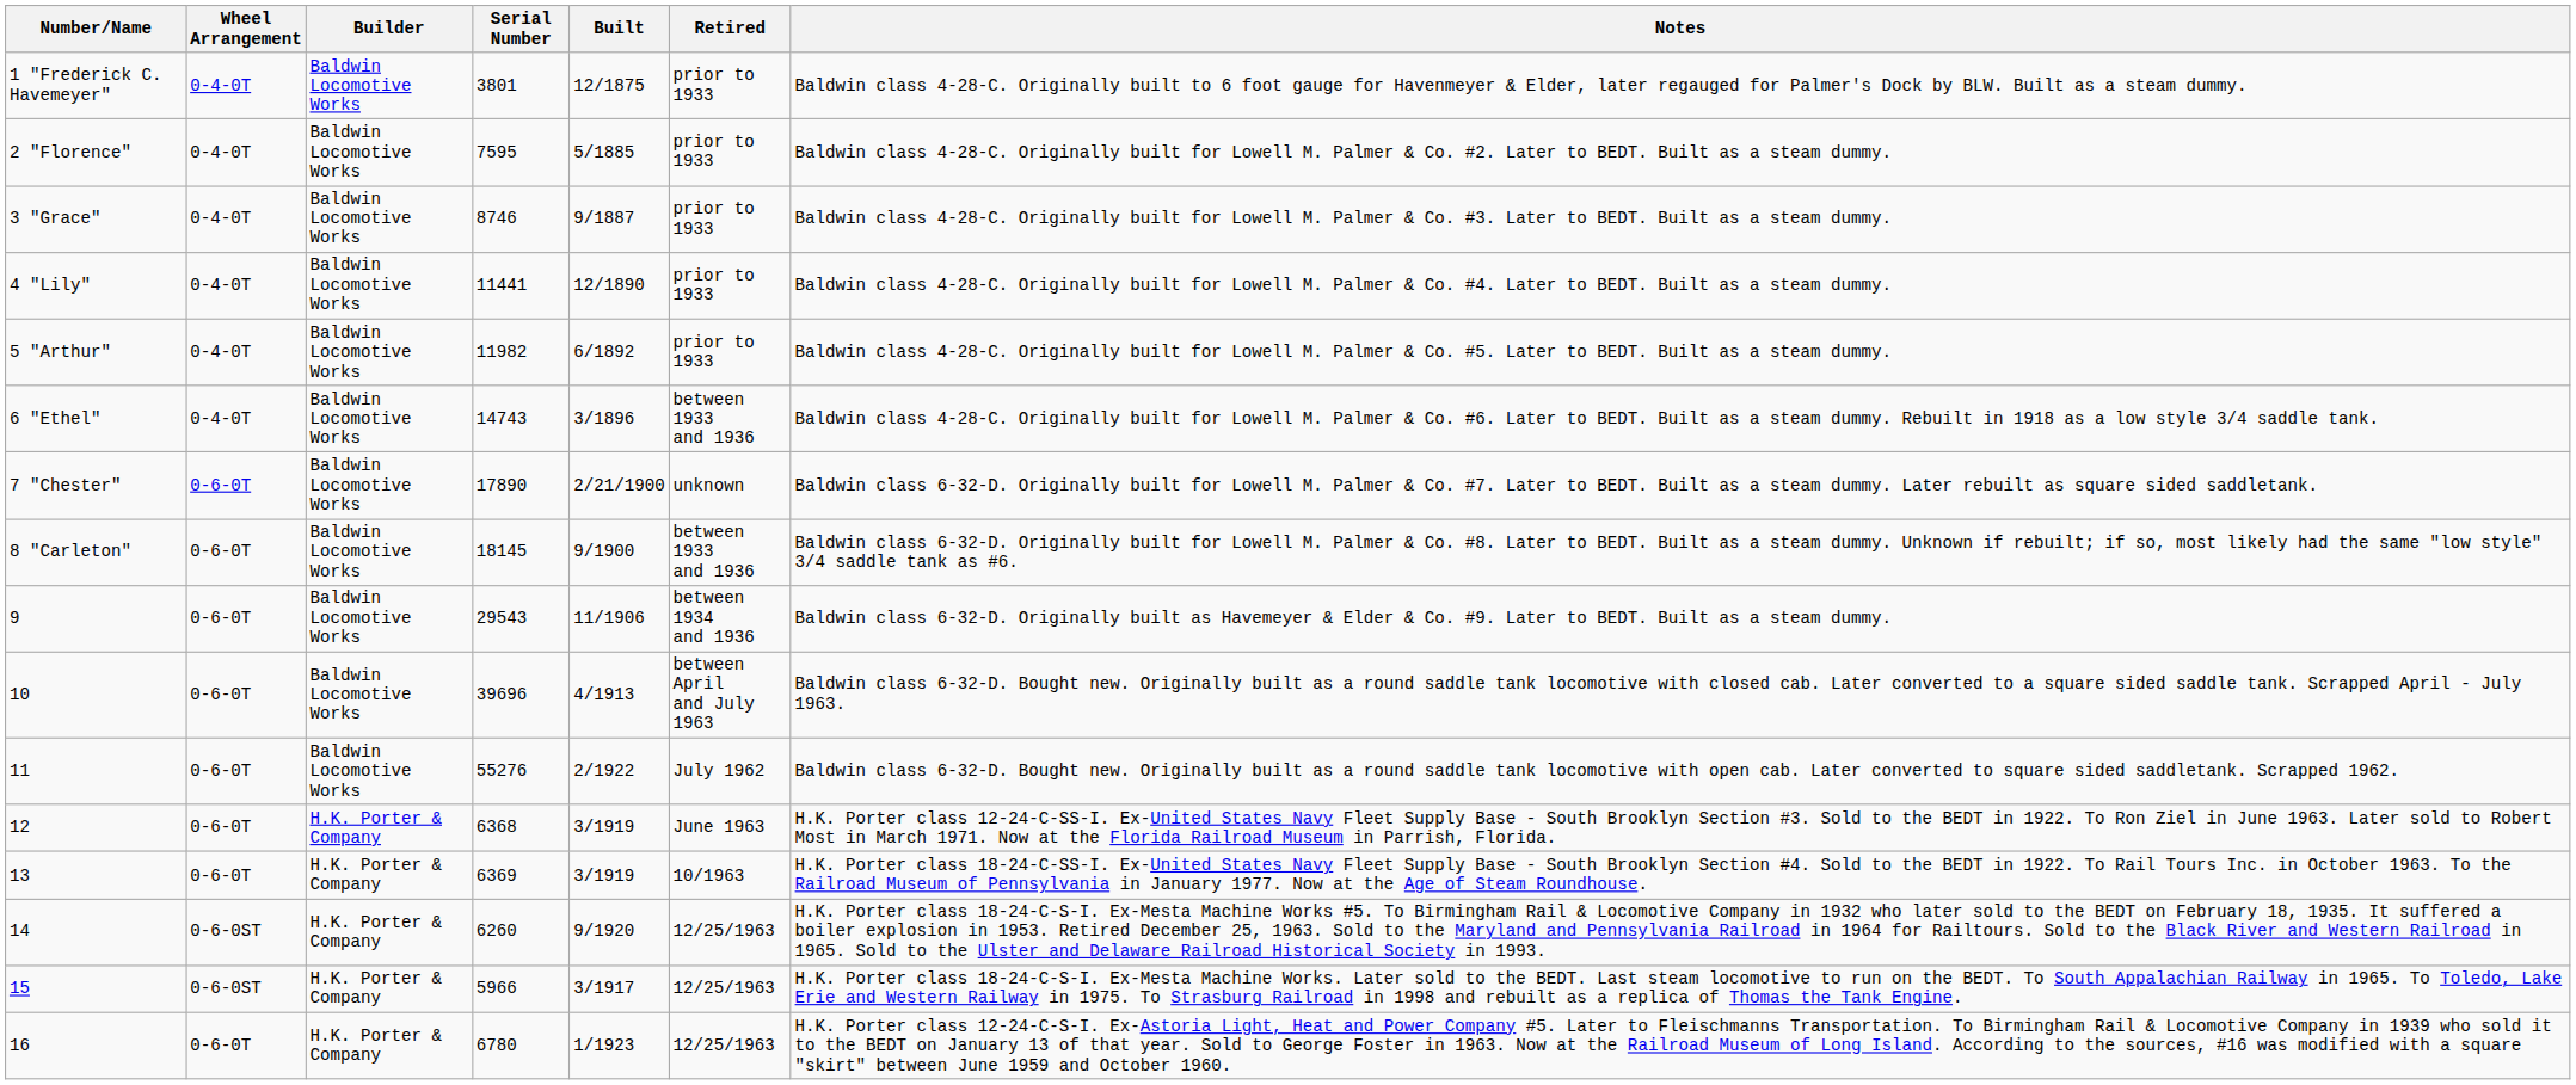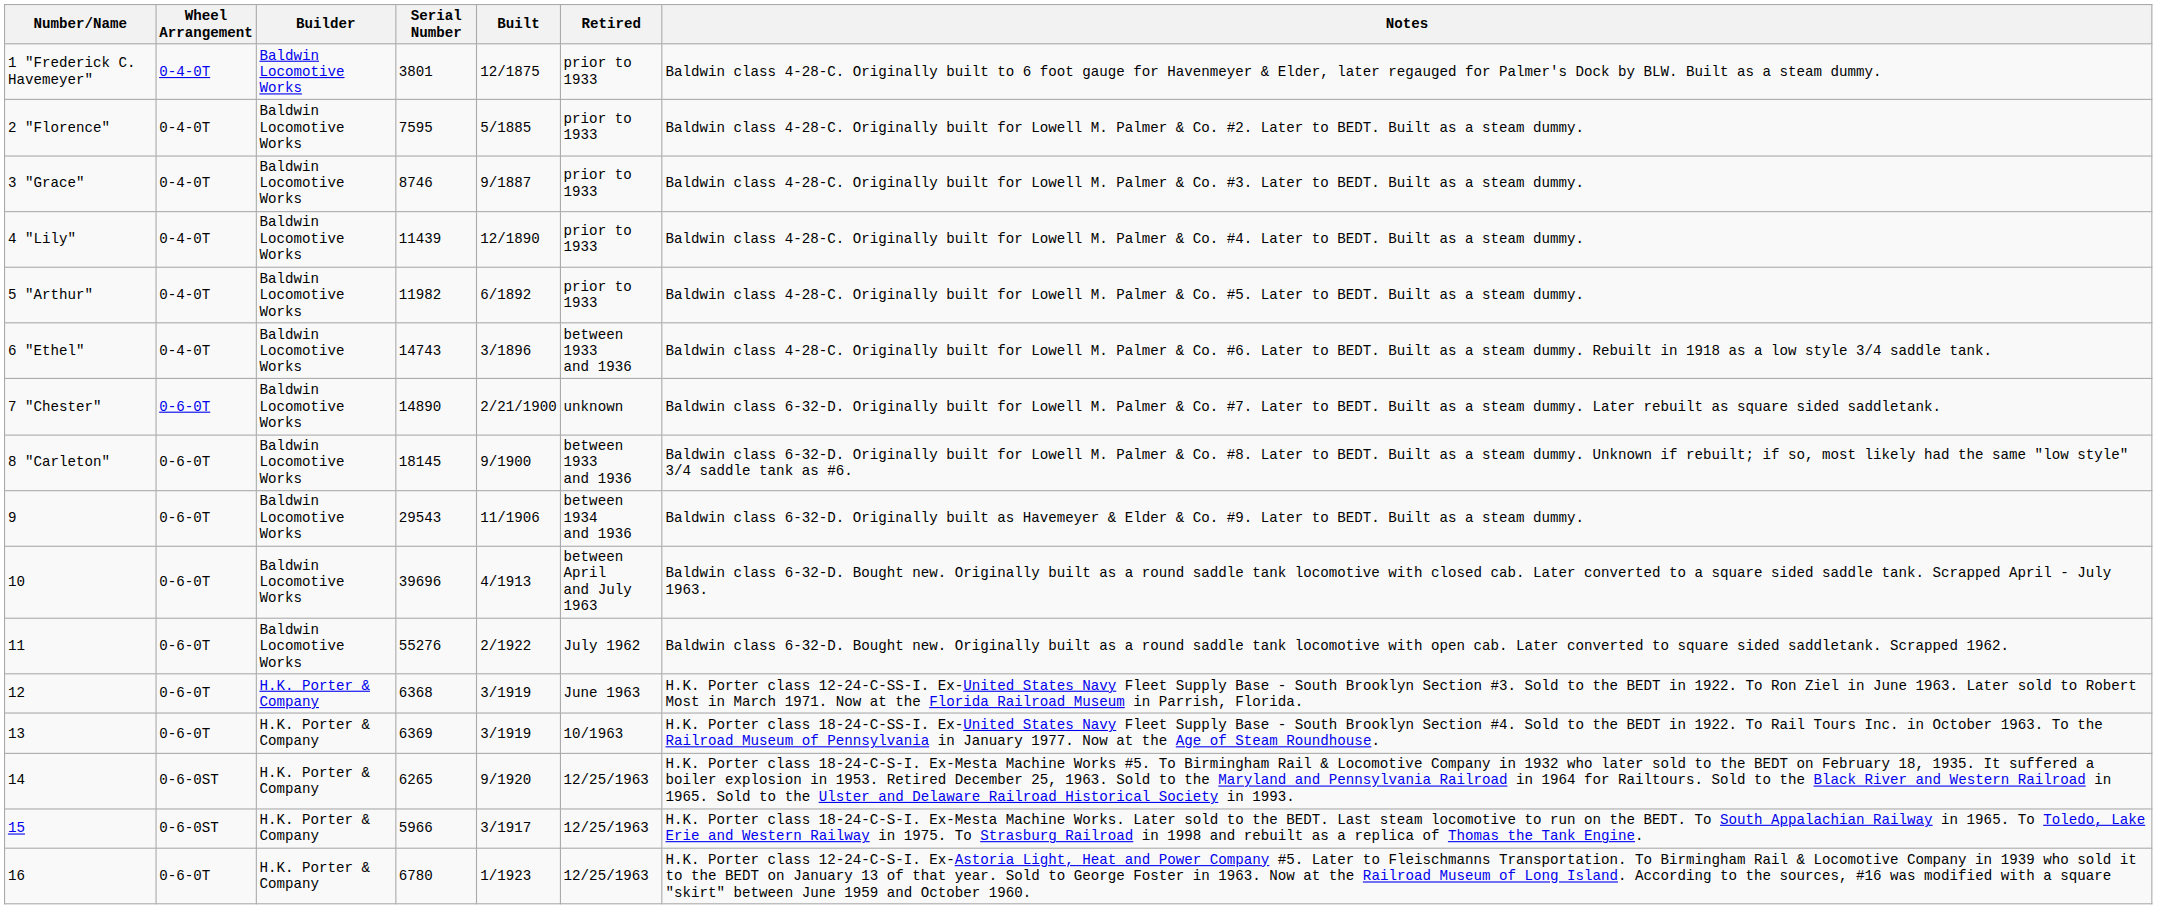 <table class="wikitable">
 <tr>
 <th>Number/Name</th>
 <th>Wheel<br>Arrangement</th>
 <th>Builder</th>
 <th>Serial Number</th>
 <th>Built</th>
 <th>Retired</th>
 <th>Notes</th>
 </tr>
 <tr>
 <td>1 "Frederick C. Havemeyer"</td>
 <td><a href='#'>0-4-0T</a></td>
 <td><a href='#'>Baldwin Locomotive Works</a></td>
 <td>3801</td>
 <td>12/1875</td>
 <td>prior to 1933</td>
 <td>Baldwin class 4-28-C. Originally built to 6 foot gauge for Havenmeyer & Elder, later regauged for Palmer's Dock by BLW. Built as a steam dummy.</td>
 </tr>
 <tr>
 <td>2 "Florence"</td>
 <td>0-4-0T</td>
 <td>Baldwin Locomotive Works</td>
 <td>7595</td>
 <td>5/1885</td>
 <td>prior to 1933</td>
 <td>Baldwin class 4-28-C. Originally built for Lowell M. Palmer & Co. #2. Later to BEDT. Built as a steam dummy.</td>
 </tr>
 <tr>
 <td>3 "Grace"</td>
 <td>0-4-0T</td>
 <td>Baldwin Locomotive Works</td>
 <td>8746</td>
 <td>9/1887</td>
 <td>prior to 1933</td>
 <td>Baldwin class 4-28-C. Originally built for Lowell M. Palmer & Co. #3. Later to BEDT. Built as a steam dummy.</td>
 </tr>
 <tr>
 <td>4 "Lily"</td>
 <td>0-4-0T</td>
 <td>Baldwin Locomotive Works</td>
-<td>11441</td>
+<td>11439</td>
 <td>12/1890</td>
 <td>prior to 1933</td>
 <td>Baldwin class 4-28-C. Originally built for Lowell M. Palmer & Co. #4. Later to BEDT. Built as a steam dummy.</td>
 </tr>
 <tr>
 <td>5 "Arthur"</td>
 <td>0-4-0T</td>
 <td>Baldwin Locomotive Works</td>
 <td>11982</td>
 <td>6/1892</td>
 <td>prior to 1933</td>
 <td>Baldwin class 4-28-C. Originally built for Lowell M. Palmer & Co. #5. Later to BEDT. Built as a steam dummy.</td>
 </tr>
 <tr>
 <td>6 "Ethel"</td>
 <td>0-4-0T</td>
 <td>Baldwin Locomotive Works</td>
 <td>14743</td>
 <td>3/1896</td>
 <td>between 1933<br>and 1936</td>
 <td>Baldwin class 4-28-C. Originally built for Lowell M. Palmer & Co. #6. Later to BEDT. Built as a steam dummy. Rebuilt in 1918 as a low style 3/4 saddle tank.</td>
 </tr>
 <tr>
 <td>7 "Chester"</td>
 <td><a href='#'>0-6-0T</a></td>
 <td>Baldwin Locomotive Works</td>
-<td>17890</td>
+<td>14890</td>
 <td>2/21/1900</td>
 <td>unknown</td>
 <td>Baldwin class 6-32-D. Originally built for Lowell M. Palmer & Co. #7. Later to BEDT. Built as a steam dummy. Later rebuilt as square sided saddletank.</td>
 </tr>
 <tr>
 <td>8 "Carleton"</td>
 <td>0-6-0T</td>
 <td>Baldwin Locomotive Works</td>
 <td>18145</td>
 <td>9/1900</td>
 <td>between 1933<br>and 1936</td>
 <td>Baldwin class 6-32-D. Originally built for Lowell M. Palmer & Co. #8. Later to BEDT. Built as a steam dummy. Unknown if rebuilt; if so, most likely had the same "low style" 3/4 saddle tank as #6.</td>
 </tr>
 <tr>
 <td>9</td>
 <td>0-6-0T</td>
 <td>Baldwin Locomotive Works</td>
 <td>29543</td>
 <td>11/1906</td>
 <td>between 1934<br>and 1936</td>
 <td>Baldwin class 6-32-D. Originally built as Havemeyer & Elder & Co. #9. Later to BEDT. Built as a steam dummy.</td>
 </tr>
 <tr>
 <td>10</td>
 <td>0-6-0T</td>
 <td>Baldwin Locomotive Works</td>
 <td>39696</td>
 <td>4/1913</td>
 <td>between April<br>and July 1963</td>
 <td>Baldwin class 6-32-D. Bought new. Originally built as a round saddle tank locomotive with closed cab. Later converted to a square sided saddle tank. Scrapped April - July 1963.</td>
 </tr>
 <tr>
 <td>11</td>
 <td>0-6-0T</td>
 <td>Baldwin Locomotive Works</td>
 <td>55276</td>
 <td>2/1922</td>
 <td>July 1962</td>
 <td>Baldwin class 6-32-D. Bought new. Originally built as a round saddle tank locomotive with open cab. Later converted to square sided saddletank. Scrapped 1962.</td>
 </tr>
 <tr>
 <td>12</td>
 <td>0-6-0T</td>
 <td><a href='#'>H.K. Porter & Company</a></td>
 <td>6368</td>
 <td>3/1919</td>
 <td>June 1963</td>
 <td>H.K. Porter class 12-24-C-SS-I. Ex-<a href='#'>United States Navy</a> Fleet Supply Base - South Brooklyn Section #3. Sold to the BEDT in 1922. To Ron Ziel in June 1963. Later sold to Robert Most in March 1971. Now at the <a href='#'>Florida Railroad Museum</a> in Parrish, Florida.</td>
 </tr>
 <tr>
 <td>13</td>
 <td>0-6-0T</td>
 <td>H.K. Porter & Company</td>
 <td>6369</td>
 <td>3/1919</td>
 <td>10/1963</td>
 <td>H.K. Porter class 18-24-C-SS-I. Ex-<a href='#'>United States Navy</a> Fleet Supply Base - South Brooklyn Section #4. Sold to the BEDT in 1922. To Rail Tours Inc.  in October 1963. To the <a href='#'>Railroad Museum of Pennsylvania</a> in January 1977. Now at the <a href='#'>Age of Steam Roundhouse</a>.</td>
 </tr>
 <tr>
 <td>14</td>
 <td>0-6-0ST</td>
 <td>H.K. Porter & Company</td>
-<td>6260</td>
+<td>6265</td>
 <td>9/1920</td>
 <td>12/25/1963</td>
 <td>H.K. Porter class 18-24-C-S-I. Ex-Mesta Machine Works #5. To Birmingham Rail & Locomotive Company in 1932 who later sold to the BEDT on February 18, 1935. It suffered a boiler explosion in 1953. Retired December 25, 1963. Sold to the <a href='#'>Maryland and Pennsylvania Railroad</a> in 1964 for Railtours. Sold to the <a href='#'>Black River and Western Railroad</a> in 1965. Sold to the <a href='#'>Ulster and Delaware Railroad Historical Society</a> in 1993.</td>
 </tr>
 <tr>
 <td><a href='#'>15</a></td>
 <td>0-6-0ST</td>
 <td>H.K. Porter & Company</td>
 <td>5966</td>
 <td>3/1917</td>
 <td>12/25/1963</td>
 <td>H.K. Porter class 18-24-C-S-I. Ex-Mesta Machine Works. Later sold to the BEDT. Last steam locomotive to run on the BEDT. To <a href='#'>South Appalachian Railway</a> in 1965. To <a href='#'>Toledo, Lake Erie and Western Railway</a> in 1975. To <a href='#'>Strasburg Railroad</a> in 1998 and rebuilt as a replica of <a href='#'>Thomas the Tank Engine</a>.</td>
 </tr>
 <tr>
 <td>16</td>
 <td>0-6-0T</td>
 <td>H.K. Porter & Company</td>
 <td>6780</td>
 <td>1/1923</td>
 <td>12/25/1963</td>
 <td>H.K. Porter class 12-24-C-S-I. Ex-<a href='#'>Astoria Light, Heat and Power Company</a> #5. Later to Fleischmanns Transportation. To Birmingham Rail & Locomotive Company in 1939 who sold it to the BEDT on January 13 of that year. Sold to George Foster in 1963. Now at the <a href='#'>Railroad Museum of Long Island</a>. According to the sources, #16 was modified with a square "skirt" between June 1959 and October 1960.</td>
 </tr>
 </table>
